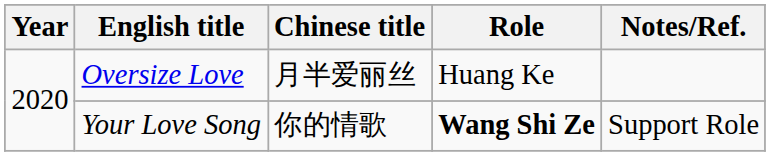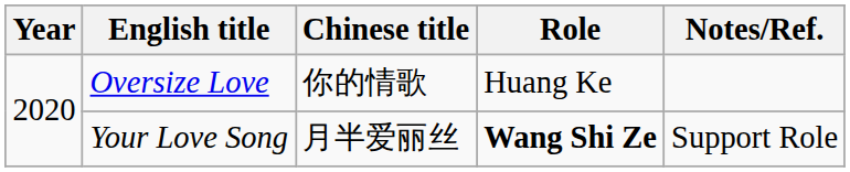 <table class="wikitable">
 <tr>
 <th width=10>Year</th>
 <th>English title</th>
 <th>Chinese title</th>
 <th>Role</th>
 <th>Notes/Ref.</th>
 </tr>
 <tr>
 <td rowspan="2">2020</td>
 <td><em><a href='#'>Oversize Love</a></em></td>
-<td>月半爱丽丝</td>
+<td>你的情歌</td>
 <td>Huang Ke</td>
 <td></td>
 </tr>
 <tr>
 <td><em>Your Love Song</em></td>
-<td>你的情歌</td>
+<td>月半爱丽丝</td>
 <td><strong>Wang Shi Ze</strong></td>
 <td>Support Role</td>
 </tr>
 </table>
